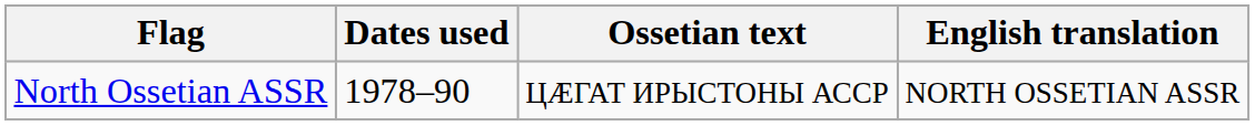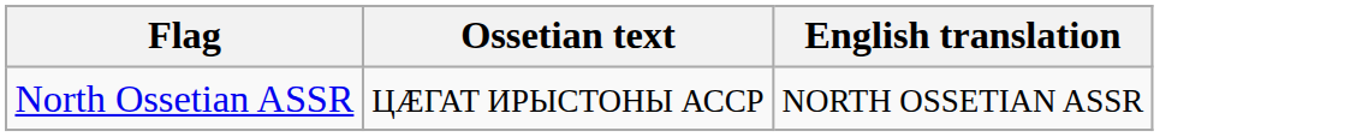 <table class="wikitable sortable noresize">
 <tr>
 <th>Flag</th>
-<th>Dates used</th>
 <th>Ossetian text</th>
 <th>English translation</th>
 </tr>
 <tr>
 <td> <a href='#'>North Ossetian ASSR</a></td>
-<td>1978–90</td>
 <td><small>ЦӔГАТ ИРЫСТОНЫ АССР</small></td>
 <td><small>NORTH OSSETIAN ASSR</small></td>
 </tr>
 </table>
